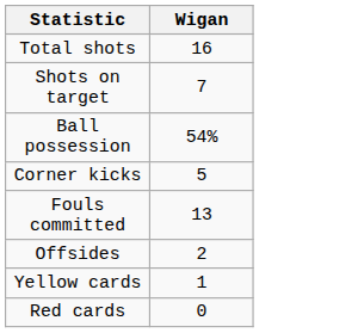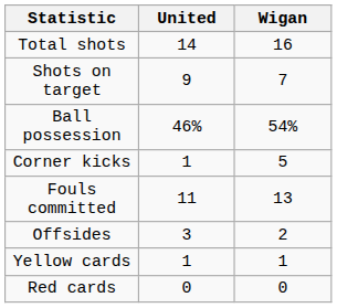 <table class="wikitable" style="text-align:center">
 <tr>
 <th width=100>Statistic</th>
+<th width=70>United</th>
 <th width=70>Wigan</th>
 </tr>
 <tr>
 <td>Total shots</td>
+<td>14</td>
 <td>16</td>
 </tr>
 <tr>
 <td>Shots on target</td>
+<td>9</td>
 <td>7</td>
 </tr>
 <tr>
 <td>Ball possession</td>
+<td>46%</td>
 <td>54%</td>
 </tr>
 <tr>
 <td>Corner kicks</td>
+<td>1</td>
 <td>5</td>
 </tr>
 <tr>
 <td>Fouls committed</td>
+<td>11</td>
 <td>13</td>
 </tr>
 <tr>
 <td>Offsides</td>
+<td>3</td>
 <td>2</td>
 </tr>
 <tr>
 <td>Yellow cards</td>
 <td>1</td>
+<td>1</td>
 </tr>
 <tr>
 <td>Red cards</td>
 <td>0</td>
+<td>0</td>
 </tr>
 </table>
